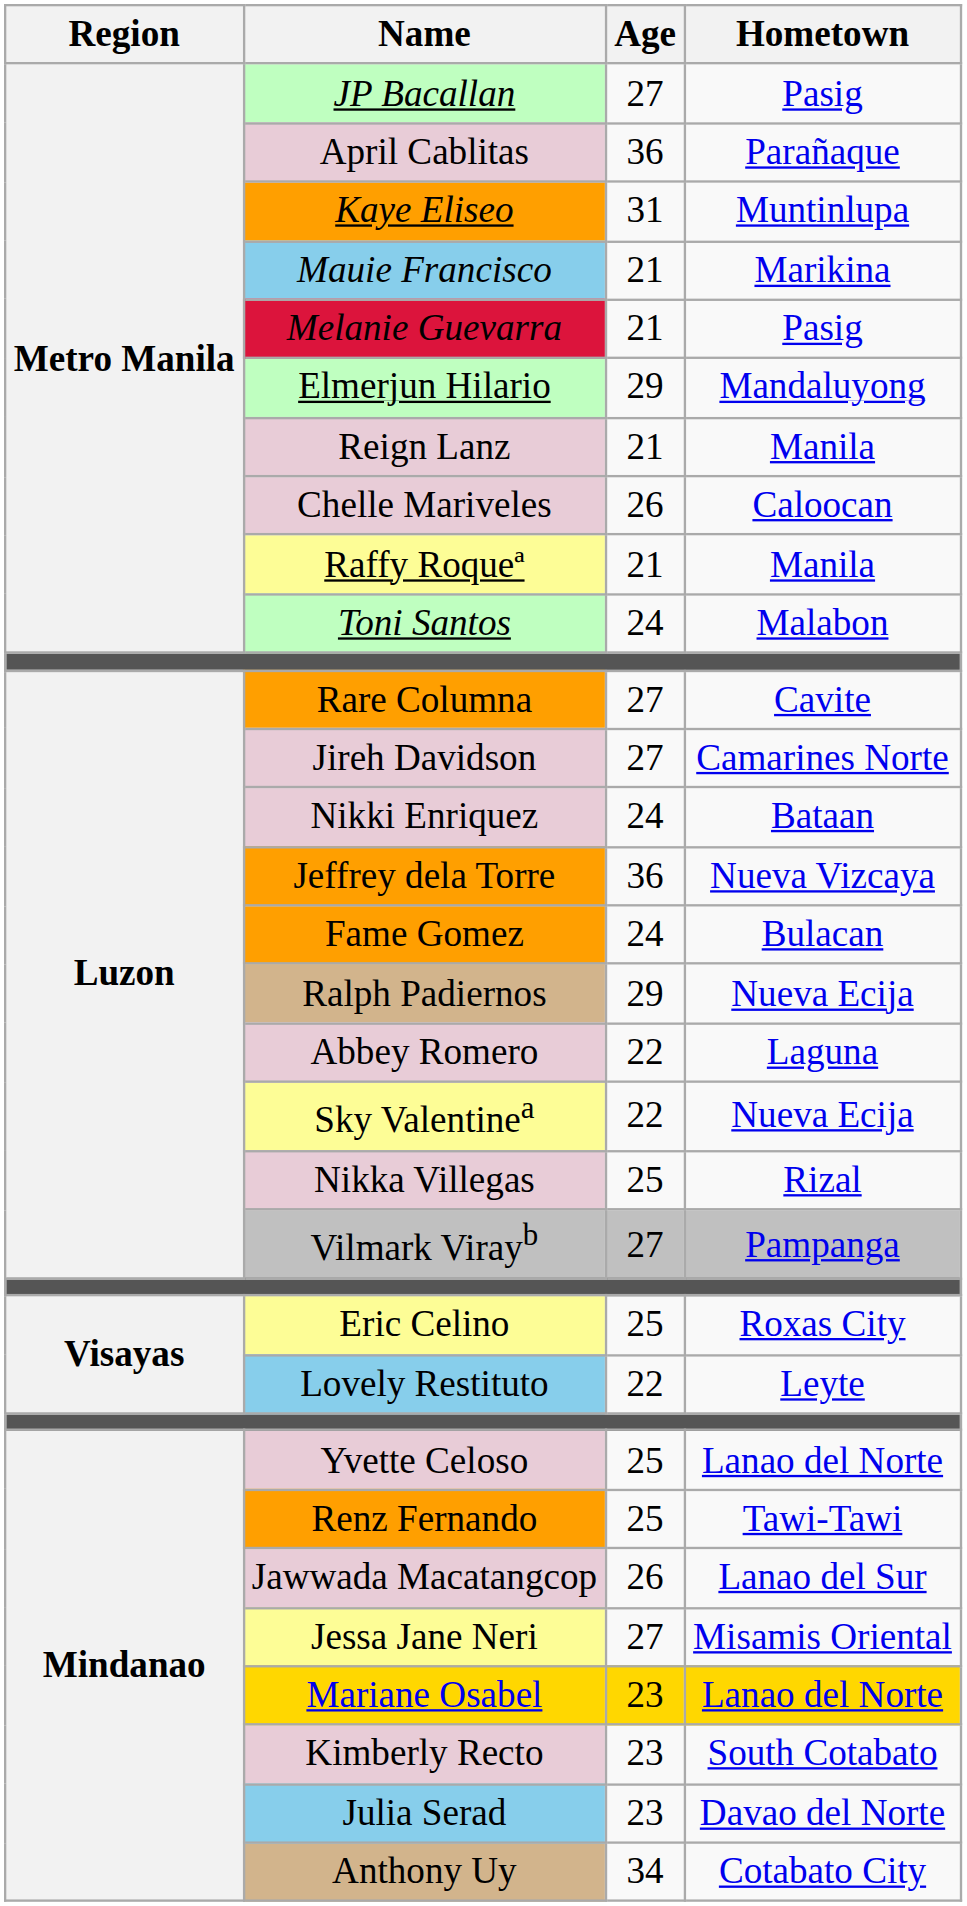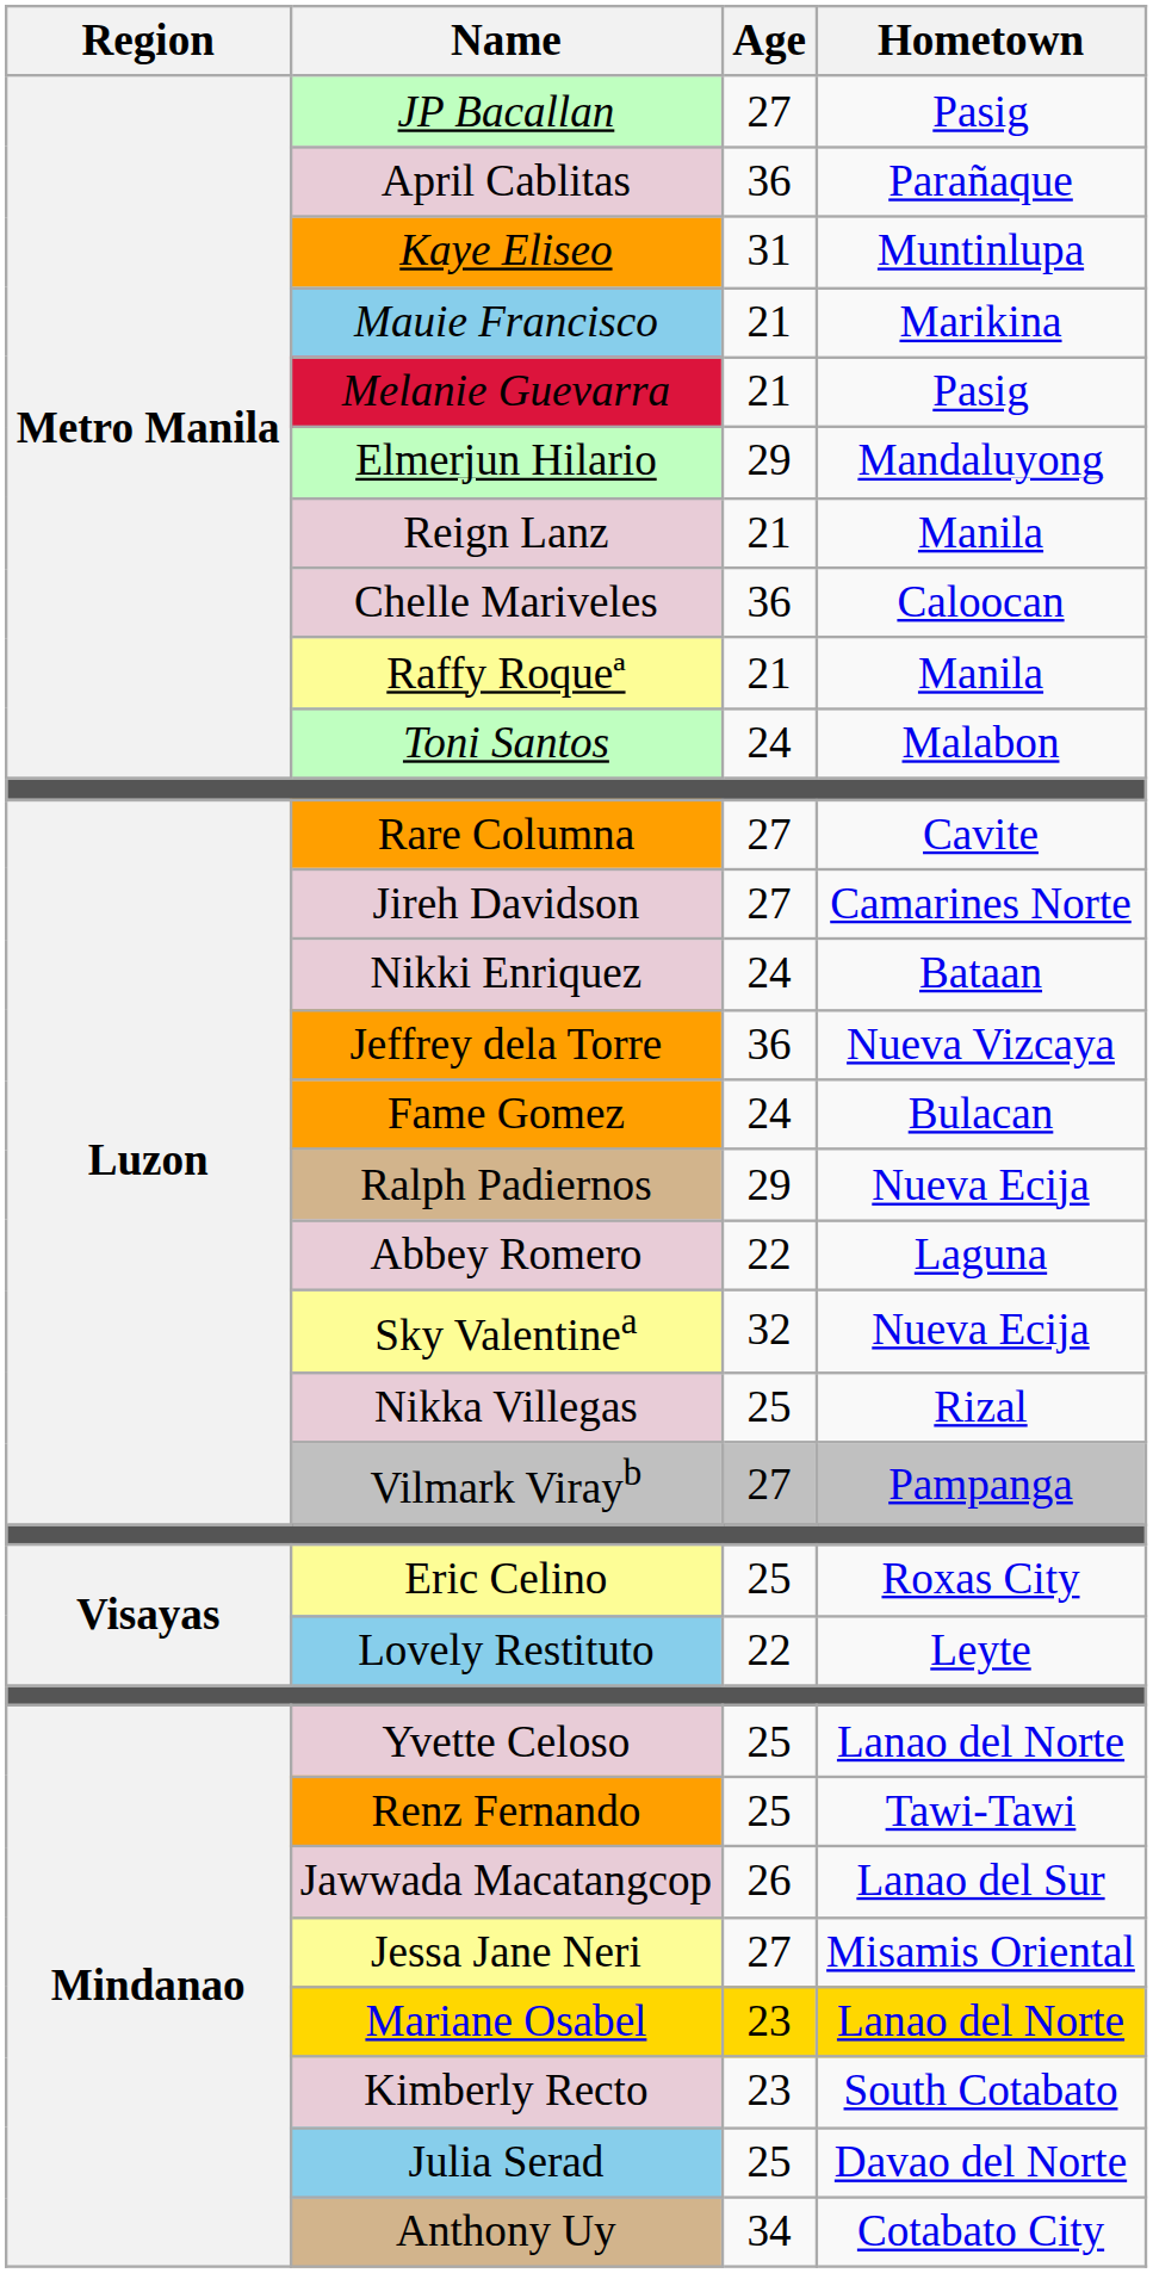 <table class="wikitable plainrowheaders" style="text-align:center;">
 <tr>
 <th>Region</th>
 <th>Name</th>
 <th>Age</th>
 <th>Hometown</th>
 </tr>
 <tr>
 <th rowspan="10">Metro Manila</th>
 <td style="background:#BFFFC0; "><em><u>JP Bacallan</u></em></td>
 <td>27</td>
 <td><a href='#'>Pasig</a></td>
 </tr>
 <tr>
 <td style="background:#E8CCD7; ">April Cablitas</td>
 <td>36</td>
 <td><a href='#'>Parañaque</a></td>
 </tr>
 <tr>
 <td style="background:#FF9F00; "><u><em>Kaye Eliseo</em></u></td>
 <td>31</td>
 <td><a href='#'>Muntinlupa</a></td>
 </tr>
 <tr>
 <td style="background:skyblue;"><em>Mauie Francisco</em></td>
 <td>21</td>
 <td><a href='#'>Marikina</a></td>
 </tr>
 <tr>
 <td style="background:#DC143C; "><em>Melanie Guevarra</em></td>
 <td>21</td>
 <td><a href='#'>Pasig</a></td>
 </tr>
 <tr>
 <td style="background:#BFFFC0; "><u>Elmerjun Hilario</u></td>
 <td>29</td>
 <td><a href='#'>Mandaluyong</a></td>
 </tr>
 <tr>
 <td style="background:#E8CCD7; ">Reign Lanz</td>
 <td>21</td>
 <td><a href='#'>Manila</a></td>
 </tr>
 <tr>
 <td style="background:#E8CCD7; ">Chelle Mariveles</td>
-<td>26</td>
+<td>36</td>
 <td><a href='#'>Caloocan</a></td>
 </tr>
 <tr>
 <td style="background:#FDFD96; "><u>Raffy Roqueª</u></td>
 <td>21</td>
 <td><a href='#'>Manila</a></td>
 </tr>
 <tr>
 <td style="background:#BFFFC0; "><u><em>Toni Santos</em></u></td>
 <td>24</td>
 <td><a href='#'>Malabon</a></td>
 </tr>
 <tr>
 <td colspan="4" style="background:#555;"></td>
 </tr>
 <tr>
 <th rowspan="10"><strong>Luzon</strong></th>
 <td style="background:#FF9F00; ">Rare Columna</td>
 <td>27</td>
 <td><a href='#'>Cavite</a></td>
 </tr>
 <tr>
 <td style="background:#E8CCD7; ">Jireh Davidson</td>
 <td>27</td>
 <td><a href='#'>Camarines Norte</a></td>
 </tr>
 <tr>
 <td style="background:#E8CCD7; ">Nikki Enriquez</td>
 <td>24</td>
 <td><a href='#'>Bataan</a></td>
 </tr>
 <tr>
 <td style="background:#FF9F00; ">Jeffrey dela Torre</td>
 <td>36</td>
 <td><a href='#'>Nueva Vizcaya</a></td>
 </tr>
 <tr>
 <td style="background:#FF9F00; ">Fame Gomez</td>
 <td>24</td>
 <td><a href='#'>Bulacan</a></td>
 </tr>
 <tr>
 <td style="background:tan; ">Ralph Padiernos</td>
 <td>29</td>
 <td><a href='#'>Nueva Ecija</a></td>
 </tr>
 <tr>
 <td style="background:#E8CCD7; ">Abbey Romero</td>
 <td>22</td>
 <td><a href='#'>Laguna</a></td>
 </tr>
 <tr>
 <td style="background:#FDFD96; ">Sky Valentine<sup>a</sup></td>
-<td>22</td>
+<td>32</td>
 <td><a href='#'>Nueva Ecija</a></td>
 </tr>
 <tr>
 <td style="background:#E8CCD7; ">Nikka Villegas</td>
 <td>25</td>
 <td><a href='#'>Rizal</a></td>
 </tr>
 <tr>
 <td style="background:silver;">Vilmark Viray<sup>b</sup></td>
 <td style="background:silver;">27</td>
 <td style="background:silver;"><a href='#'>Pampanga</a></td>
 </tr>
 <tr>
 <td colspan="4" style="background:#555;"></td>
 </tr>
 <tr>
 <th rowspan="2"><strong>Visayas</strong></th>
 <td style="background:#FDFD96; ">Eric Celino</td>
 <td>25</td>
 <td><a href='#'>Roxas City</a></td>
 </tr>
 <tr>
 <td style="background:skyblue;">Lovely Restituto</td>
 <td>22</td>
 <td><a href='#'>Leyte</a></td>
 </tr>
 <tr>
 <td colspan="4" style="background:#555;"></td>
 </tr>
 <tr>
 <th rowspan="8"><strong>Mindanao</strong></th>
 <td style="background:#E8CCD7; ">Yvette Celoso</td>
 <td>25</td>
 <td><a href='#'>Lanao del Norte</a></td>
 </tr>
 <tr>
 <td style="background:#FF9F00; ">Renz Fernando</td>
 <td>25</td>
 <td><a href='#'>Tawi-Tawi</a></td>
 </tr>
 <tr>
 <td style="background:#E8CCD7; ">Jawwada Macatangcop</td>
 <td>26</td>
 <td><a href='#'>Lanao del Sur</a></td>
 </tr>
 <tr>
 <td style="background:#FDFD96; ">Jessa Jane Neri</td>
 <td>27</td>
 <td><a href='#'>Misamis Oriental</a></td>
 </tr>
 <tr>
 <td style="background:gold;"><a href='#'>Mariane Osabel</a></td>
 <td style="background:gold;">23</td>
 <td style="background:gold;"><a href='#'>Lanao del Norte</a></td>
 </tr>
 <tr>
 <td style="background:#E8CCD7; ">Kimberly Recto</td>
 <td>23</td>
 <td><a href='#'>South Cotabato</a></td>
 </tr>
 <tr>
 <td style="background:skyblue;">Julia Serad</td>
-<td>23</td>
+<td>25</td>
 <td><a href='#'>Davao del Norte</a></td>
 </tr>
 <tr>
 <td style="background:tan; ">Anthony Uy</td>
 <td>34</td>
 <td><a href='#'>Cotabato City</a></td>
 </tr>
 </table>
